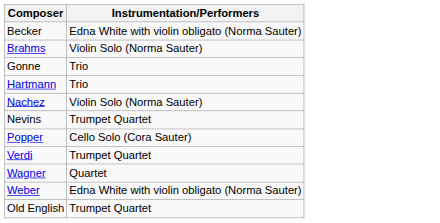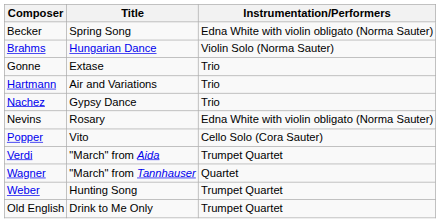 <table class="wikitable">
 <tr>
 <th>Composer</th>
+<th>Title</th>
 <th>Instrumentation/Performers</th>
 </tr>
 <tr>
 <td>Becker</td>
+<td>Spring Song</td>
 <td>Edna White with violin obligato (Norma Sauter)</td>
 </tr>
 <tr>
 <td><a href='#'>Brahms</a></td>
+<td><a href='#'>Hungarian Dance</a></td>
 <td>Violin Solo (Norma Sauter)</td>
 </tr>
 <tr>
 <td>Gonne</td>
+<td>Extase</td>
 <td>Trio</td>
 </tr>
 <tr>
 <td><a href='#'>Hartmann</a></td>
+<td>Air and Variations</td>
 <td>Trio</td>
 </tr>
 <tr>
 <td><a href='#'>Nachez</a></td>
-<td>Violin Solo (Norma Sauter)</td>
+<td>Gypsy Dance</td>
+<td>Trio</td>
 </tr>
 <tr>
 <td>Nevins</td>
-<td>Trumpet Quartet</td>
+<td>Rosary</td>
+<td>Edna White with violin obligato (Norma Sauter)</td>
 </tr>
 <tr>
 <td><a href='#'>Popper</a></td>
+<td>Vito</td>
 <td>Cello Solo (Cora Sauter)</td>
 </tr>
 <tr>
 <td><a href='#'>Verdi</a></td>
+<td>"March" from <em><a href='#'>Aida</a></em></td>
 <td>Trumpet Quartet</td>
 </tr>
 <tr>
 <td><a href='#'>Wagner</a></td>
+<td>"March" from <em><a href='#'>Tannhauser</a></em></td>
 <td>Quartet</td>
 </tr>
 <tr>
 <td><a href='#'>Weber</a></td>
-<td>Edna White with violin obligato (Norma Sauter)</td>
+<td>Hunting Song</td>
+<td>Trumpet Quartet</td>
 </tr>
 <tr>
 <td>Old English</td>
+<td>Drink to Me Only</td>
 <td>Trumpet Quartet</td>
 </tr>
 </table>
